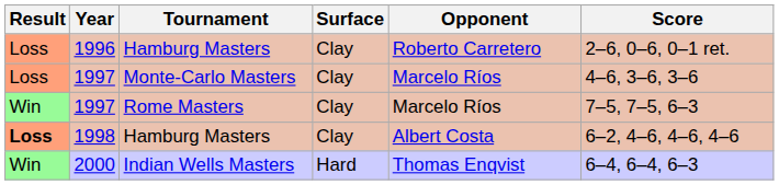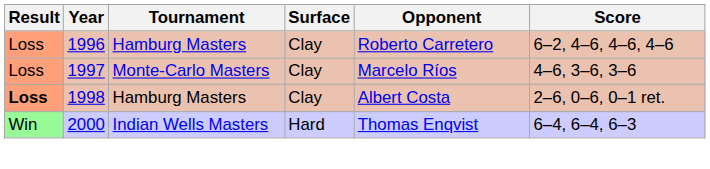 <table class="sortable wikitable">
 <tr>
 <th>Result</th>
 <th>Year</th>
 <th style="width:160px">Tournament</th>
 <th>Surface</th>
 <th style="width:160px">Opponent</th>
 <th style="width:160px" class="unsortable">Score</th>
 </tr>
 <tr style="background:#ebc2af;">
 <td style="background:#ffa07a;">Loss</td>
 <td><a href='#'>1996</a></td>
 <td><a href='#'>Hamburg Masters</a></td>
 <td>Clay</td>
 <td> <a href='#'>Roberto Carretero</a></td>
-<td>2–6, 0–6, 0–1 ret.</td>
+<td>6–2, 4–6, 4–6, 4–6</td>
 </tr>
 <tr style="background:#ebc2af;">
 <td style="background:#ffa07a;">Loss</td>
 <td><a href='#'>1997</a></td>
 <td><a href='#'>Monte-Carlo Masters</a></td>
 <td>Clay</td>
 <td> <a href='#'>Marcelo Ríos</a></td>
 <td>4–6, 3–6, 3–6</td>
 </tr>
 <tr style="background:#ebc2af;">
-<td style="background:#98fb98;">Win</td>
-<td><a href='#'>1997</a></td>
-<td><a href='#'>Rome Masters</a></td>
-<td>Clay</td>
-<td> Marcelo Ríos</td>
-<td>7–5, 7–5, 6–3</td>
-</tr>
-<tr style="background:#ebc2af;">
 <td style="background:#ffa07a;"><strong>Loss</strong></td>
 <td><a href='#'>1998</a></td>
 <td>Hamburg Masters</td>
 <td>Clay</td>
 <td> <a href='#'>Albert Costa</a></td>
-<td>6–2, 4–6, 4–6, 4–6</td>
+<td>2–6, 0–6, 0–1 ret.</td>
 </tr>
 <tr style="background:#ccf;">
 <td style="background:#98fb98;">Win</td>
 <td><a href='#'>2000</a></td>
 <td><a href='#'>Indian Wells Masters</a></td>
 <td>Hard</td>
 <td> <a href='#'>Thomas Enqvist</a></td>
 <td>6–4, 6–4, 6–3</td>
 </tr>
 </table>
